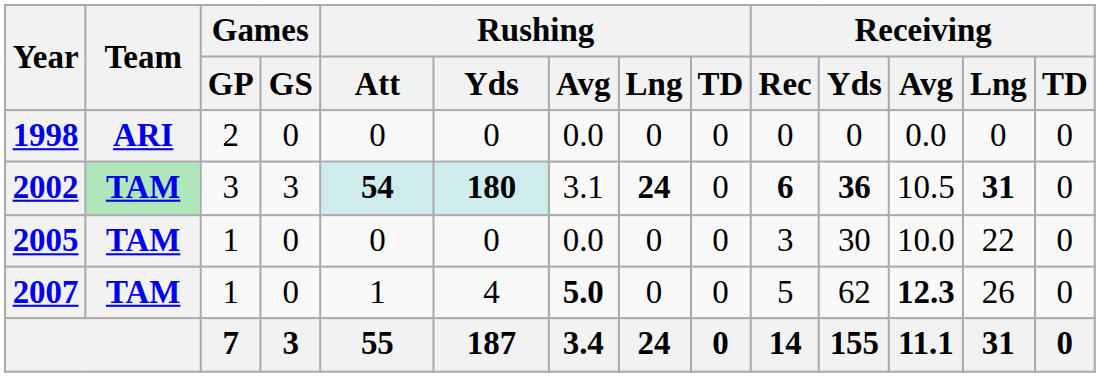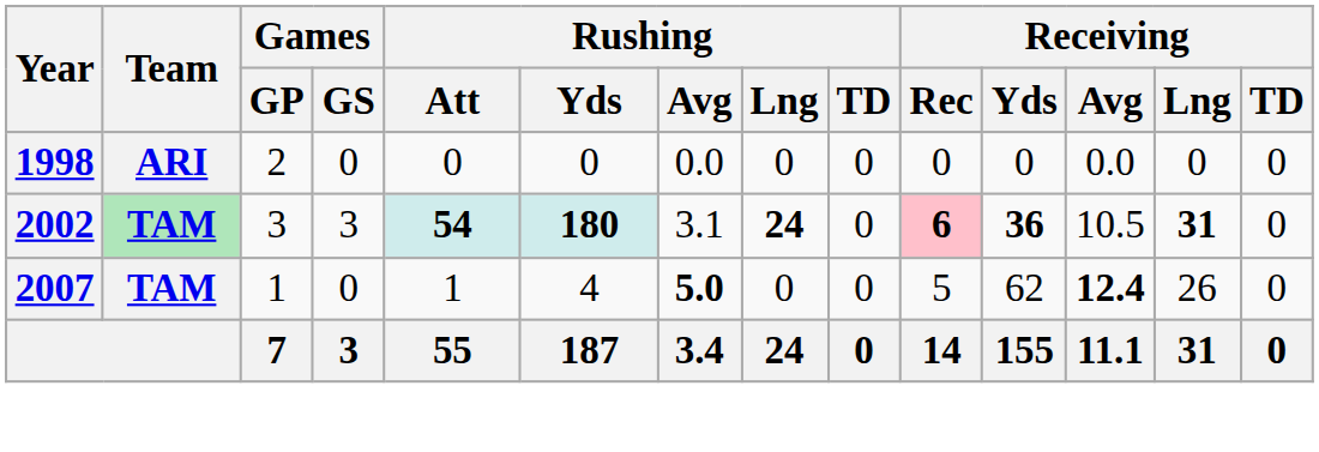 <table class="wikitable" style="text-align:center;">
 <tr>
 <th rowspan="2">Year</th>
 <th rowspan="2">Team</th>
 <th colspan="2">Games</th>
 <th colspan="5">Rushing</th>
 <th colspan="5">Receiving</th>
 </tr>
 <tr>
 <th>GP</th>
 <th>GS</th>
 <th>Att</th>
 <th>Yds</th>
 <th>Avg</th>
 <th>Lng</th>
 <th>TD</th>
 <th>Rec</th>
 <th>Yds</th>
 <th>Avg</th>
 <th>Lng</th>
 <th>TD</th>
 </tr>
 <tr>
 <th><a href='#'>1998</a></th>
 <th><a href='#'>ARI</a></th>
 <td>2</td>
 <td>0</td>
 <td>0</td>
 <td>0</td>
 <td>0.0</td>
 <td>0</td>
 <td>0</td>
 <td>0</td>
 <td>0</td>
 <td>0.0</td>
 <td>0</td>
 <td>0</td>
 </tr>
 <tr>
 <th><a href='#'>2002</a></th>
 <th style="background:#afe6ba; width:3em;"><a href='#'>TAM</a></th>
 <td>3</td>
 <td>3</td>
 <td style="background:#cfecec; width:3em;"><strong>54</strong></td>
 <td style="background:#cfecec; width:3em;"><strong>180</strong></td>
 <td>3.1</td>
 <td><strong>24</strong></td>
 <td>0</td>
-<td><strong>6</strong></td>
+<td style="background: pink;"><strong>6</strong></td>
 <td><strong>36</strong></td>
 <td>10.5</td>
 <td><strong>31</strong></td>
-<td>0</td>
-</tr>
-<tr>
-<th><a href='#'>2005</a></th>
-<th><a href='#'>TAM</a></th>
-<td>1</td>
-<td>0</td>
-<td>0</td>
-<td>0</td>
-<td>0.0</td>
-<td>0</td>
-<td>0</td>
-<td>3</td>
-<td>30</td>
-<td>10.0</td>
-<td>22</td>
 <td>0</td>
 </tr>
 <tr>
 <th><a href='#'>2007</a></th>
 <th><a href='#'>TAM</a></th>
 <td>1</td>
 <td>0</td>
 <td>1</td>
 <td>4</td>
 <td><strong>5.0</strong></td>
 <td>0</td>
 <td>0</td>
 <td>5</td>
 <td>62</td>
-<td><strong>12.3</strong></td>
+<td><strong>12.4</strong></td>
 <td>26</td>
 <td>0</td>
 </tr>
 <tr>
 <th colspan="2"></th>
 <th>7</th>
 <th>3</th>
 <th>55</th>
 <th>187</th>
 <th>3.4</th>
 <th>24</th>
 <th>0</th>
 <th>14</th>
 <th>155</th>
 <th>11.1</th>
 <th>31</th>
 <th>0</th>
 </tr>
 </table>
